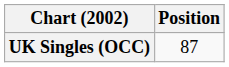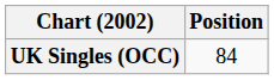 <table class="wikitable plainrowheaders" style="text-align:center">
 <tr>
 <th>Chart (2002)</th>
 <th>Position</th>
 </tr>
 <tr>
 <th scope="row">UK Singles (OCC)</th>
-<td>87</td>
+<td>84</td>
 </tr>
 </table>
